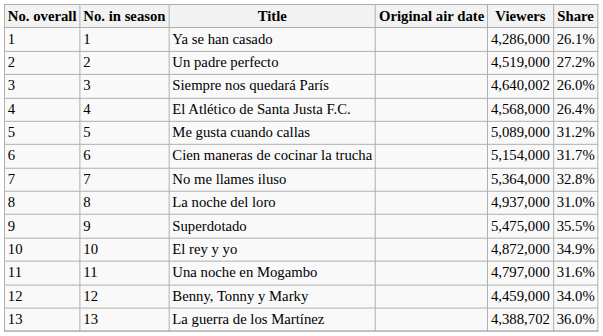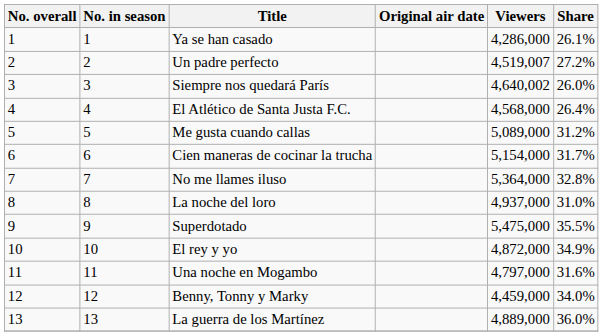 <table class="wikitable">
 <tr>
 <th>No. overall</th>
 <th>No. in season</th>
 <th>Title</th>
 <th>Original air date</th>
 <th>Viewers</th>
 <th>Share</th>
 </tr>
 <tr ---->
 <td>1</td>
 <td>1</td>
 <td>Ya se han casado</td>
 <td></td>
 <td>4,286,000</td>
 <td>26.1%</td>
 </tr>
 <tr ---->
 <td>2</td>
 <td>2</td>
 <td>Un padre perfecto</td>
 <td></td>
-<td>4,519,000</td>
+<td>4,519,007</td>
 <td>27.2%</td>
 </tr>
 <tr ---->
 <td>3</td>
 <td>3</td>
 <td>Siempre nos quedará París</td>
 <td></td>
 <td>4,640,002</td>
 <td>26.0%</td>
 </tr>
 <tr ---->
 <td>4</td>
 <td>4</td>
 <td>El Atlético de Santa Justa F.C.</td>
 <td></td>
 <td>4,568,000</td>
 <td>26.4%</td>
 </tr>
 <tr ---->
 <td>5</td>
 <td>5</td>
 <td>Me gusta cuando callas</td>
 <td></td>
 <td>5,089,000</td>
 <td>31.2%</td>
 </tr>
 <tr ---->
 <td>6</td>
 <td>6</td>
 <td>Cien maneras de cocinar la trucha</td>
 <td></td>
 <td>5,154,000</td>
 <td>31.7%</td>
 </tr>
 <tr --->
 <td>7</td>
 <td>7</td>
 <td>No me llames iluso</td>
 <td></td>
 <td>5,364,000</td>
 <td>32.8%</td>
 </tr>
 <tr ---->
 <td>8</td>
 <td>8</td>
 <td>La noche del loro</td>
 <td></td>
 <td>4,937,000</td>
 <td>31.0%</td>
 </tr>
 <tr ---->
 <td>9</td>
 <td>9</td>
 <td>Superdotado</td>
 <td></td>
 <td>5,475,000</td>
 <td>35.5%</td>
 </tr>
 <tr ---->
 <td>10</td>
 <td>10</td>
 <td>El rey y yo</td>
 <td></td>
 <td>4,872,000</td>
 <td>34.9%</td>
 </tr>
 <tr --->
 <td>11</td>
 <td>11</td>
 <td>Una noche en Mogambo</td>
 <td></td>
 <td>4,797,000</td>
 <td>31.6%</td>
 </tr>
 <tr ---->
 <td>12</td>
 <td>12</td>
 <td>Benny, Tonny y Marky</td>
 <td></td>
 <td>4,459,000</td>
 <td>34.0%</td>
 </tr>
 <tr ---->
 <td>13</td>
 <td>13</td>
 <td>La guerra de los Martínez</td>
 <td></td>
-<td>4,388,702</td>
+<td>4,889,000</td>
 <td>36.0%</td>
 </tr>
 <tr>
 </tr>
 </table>
